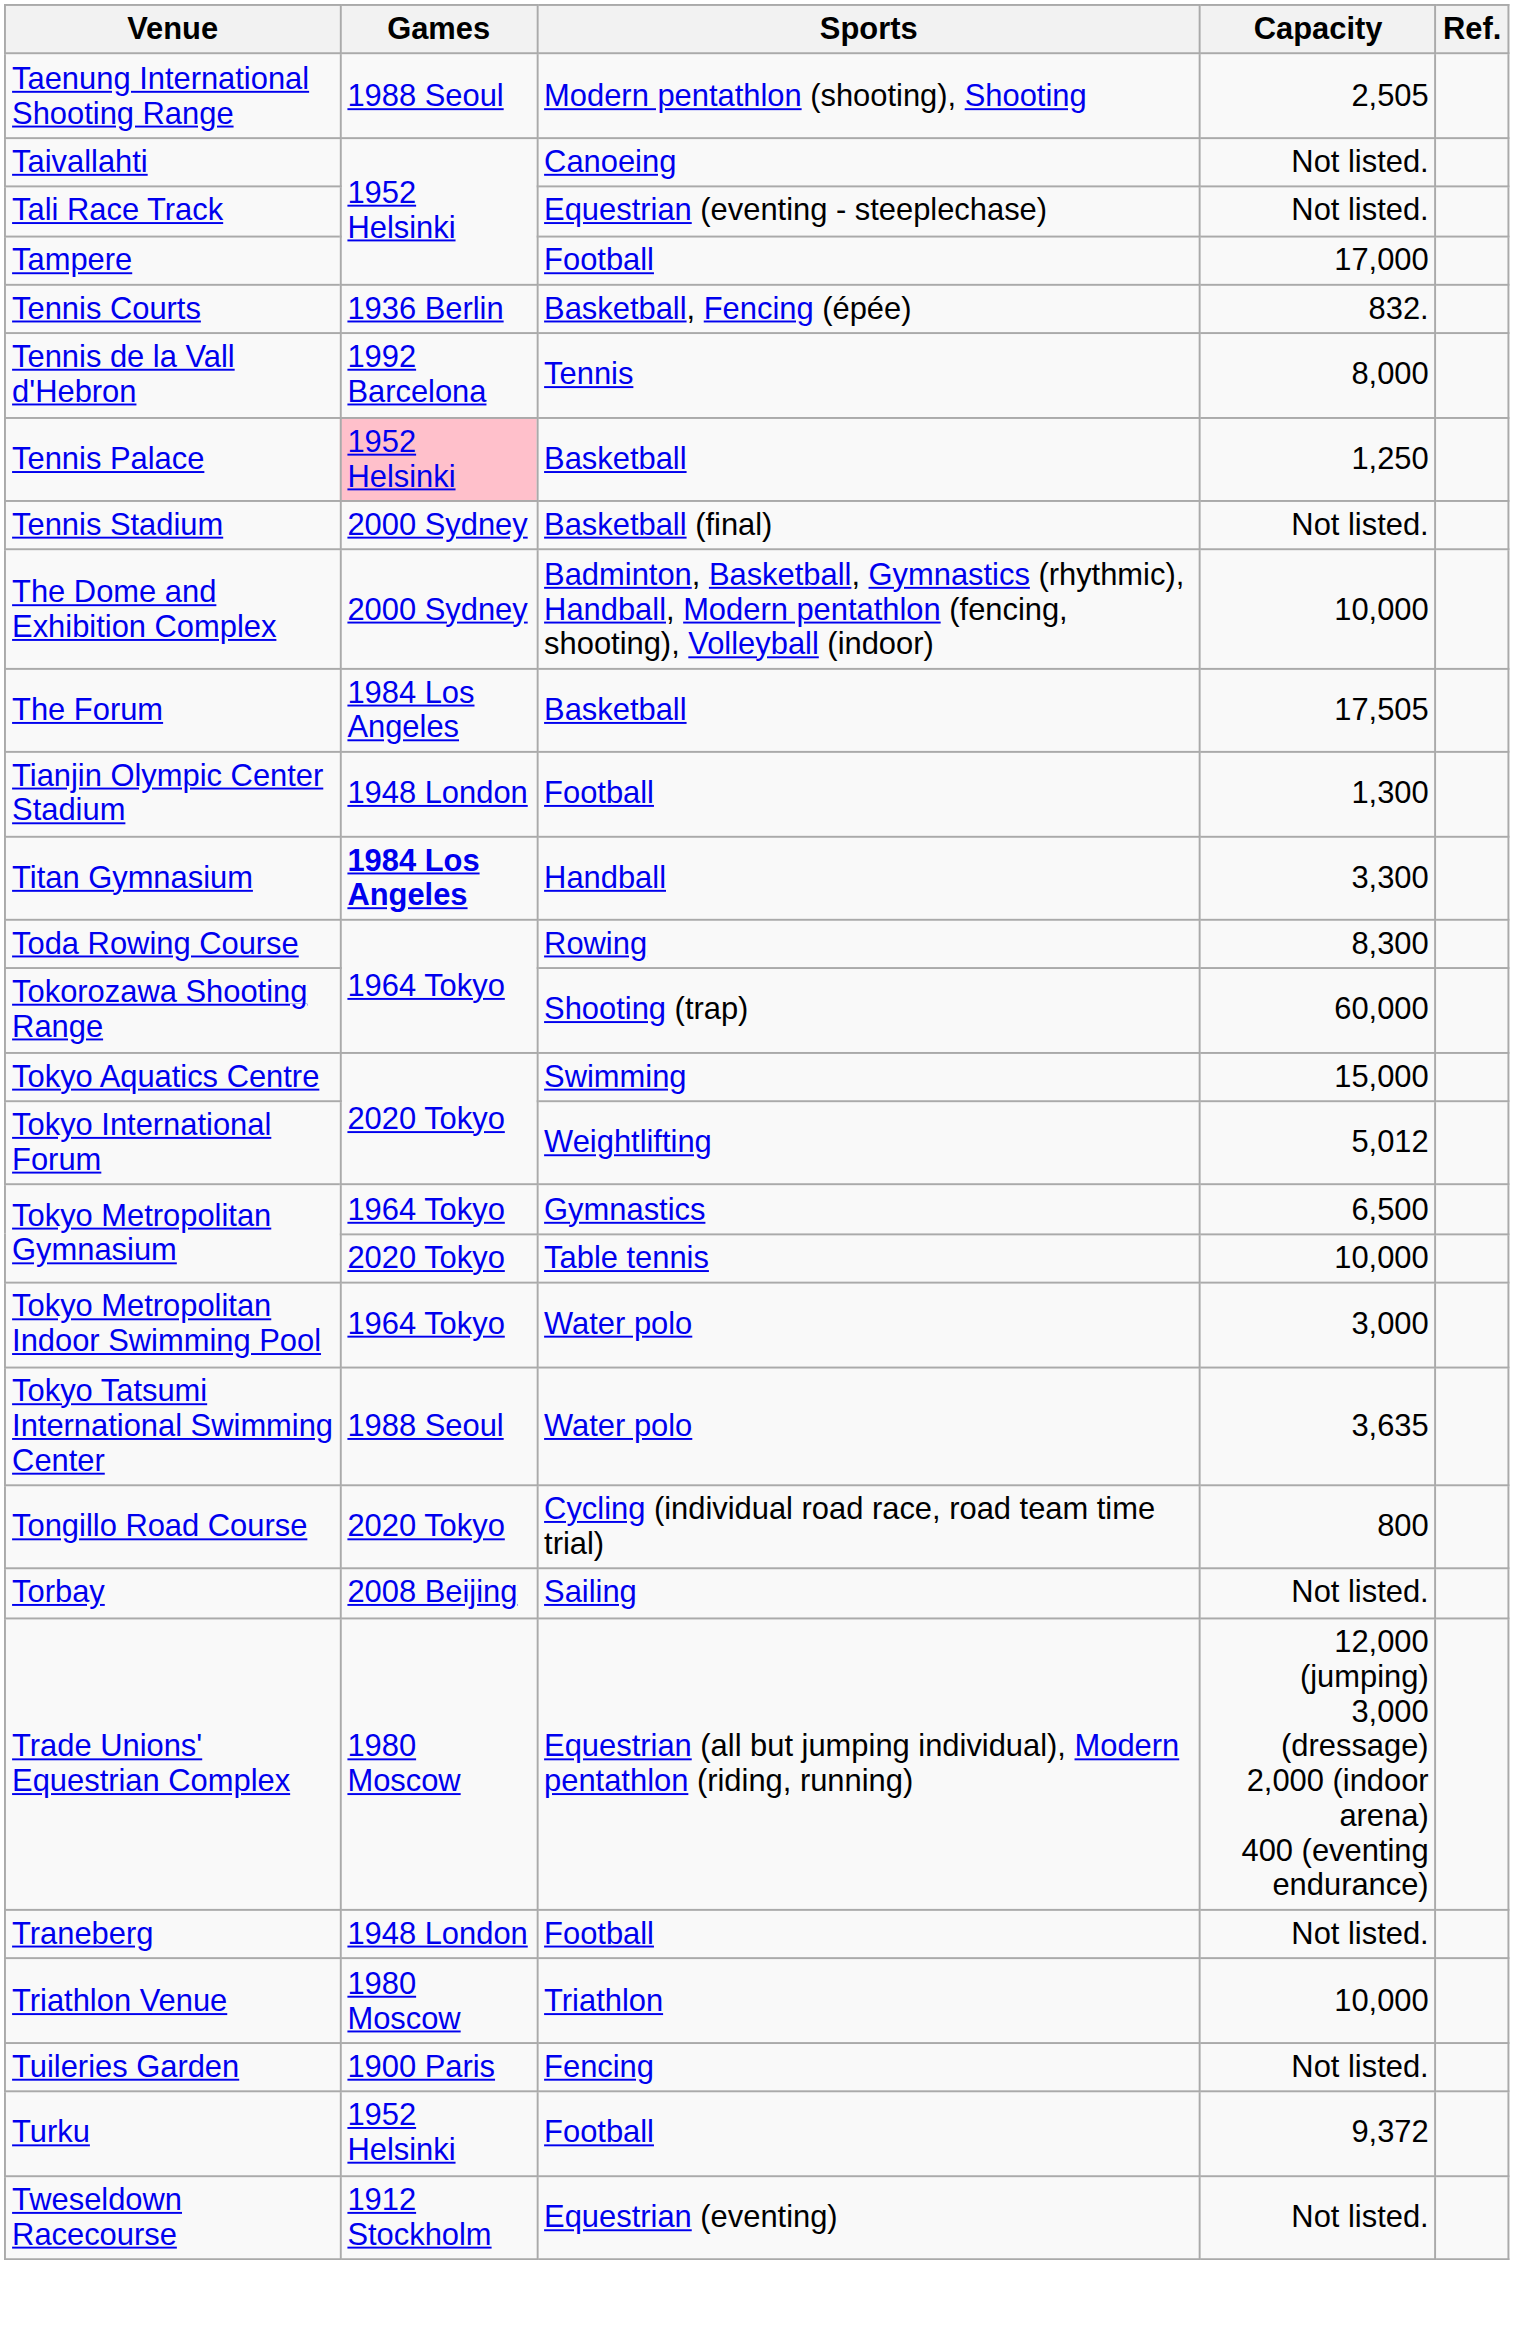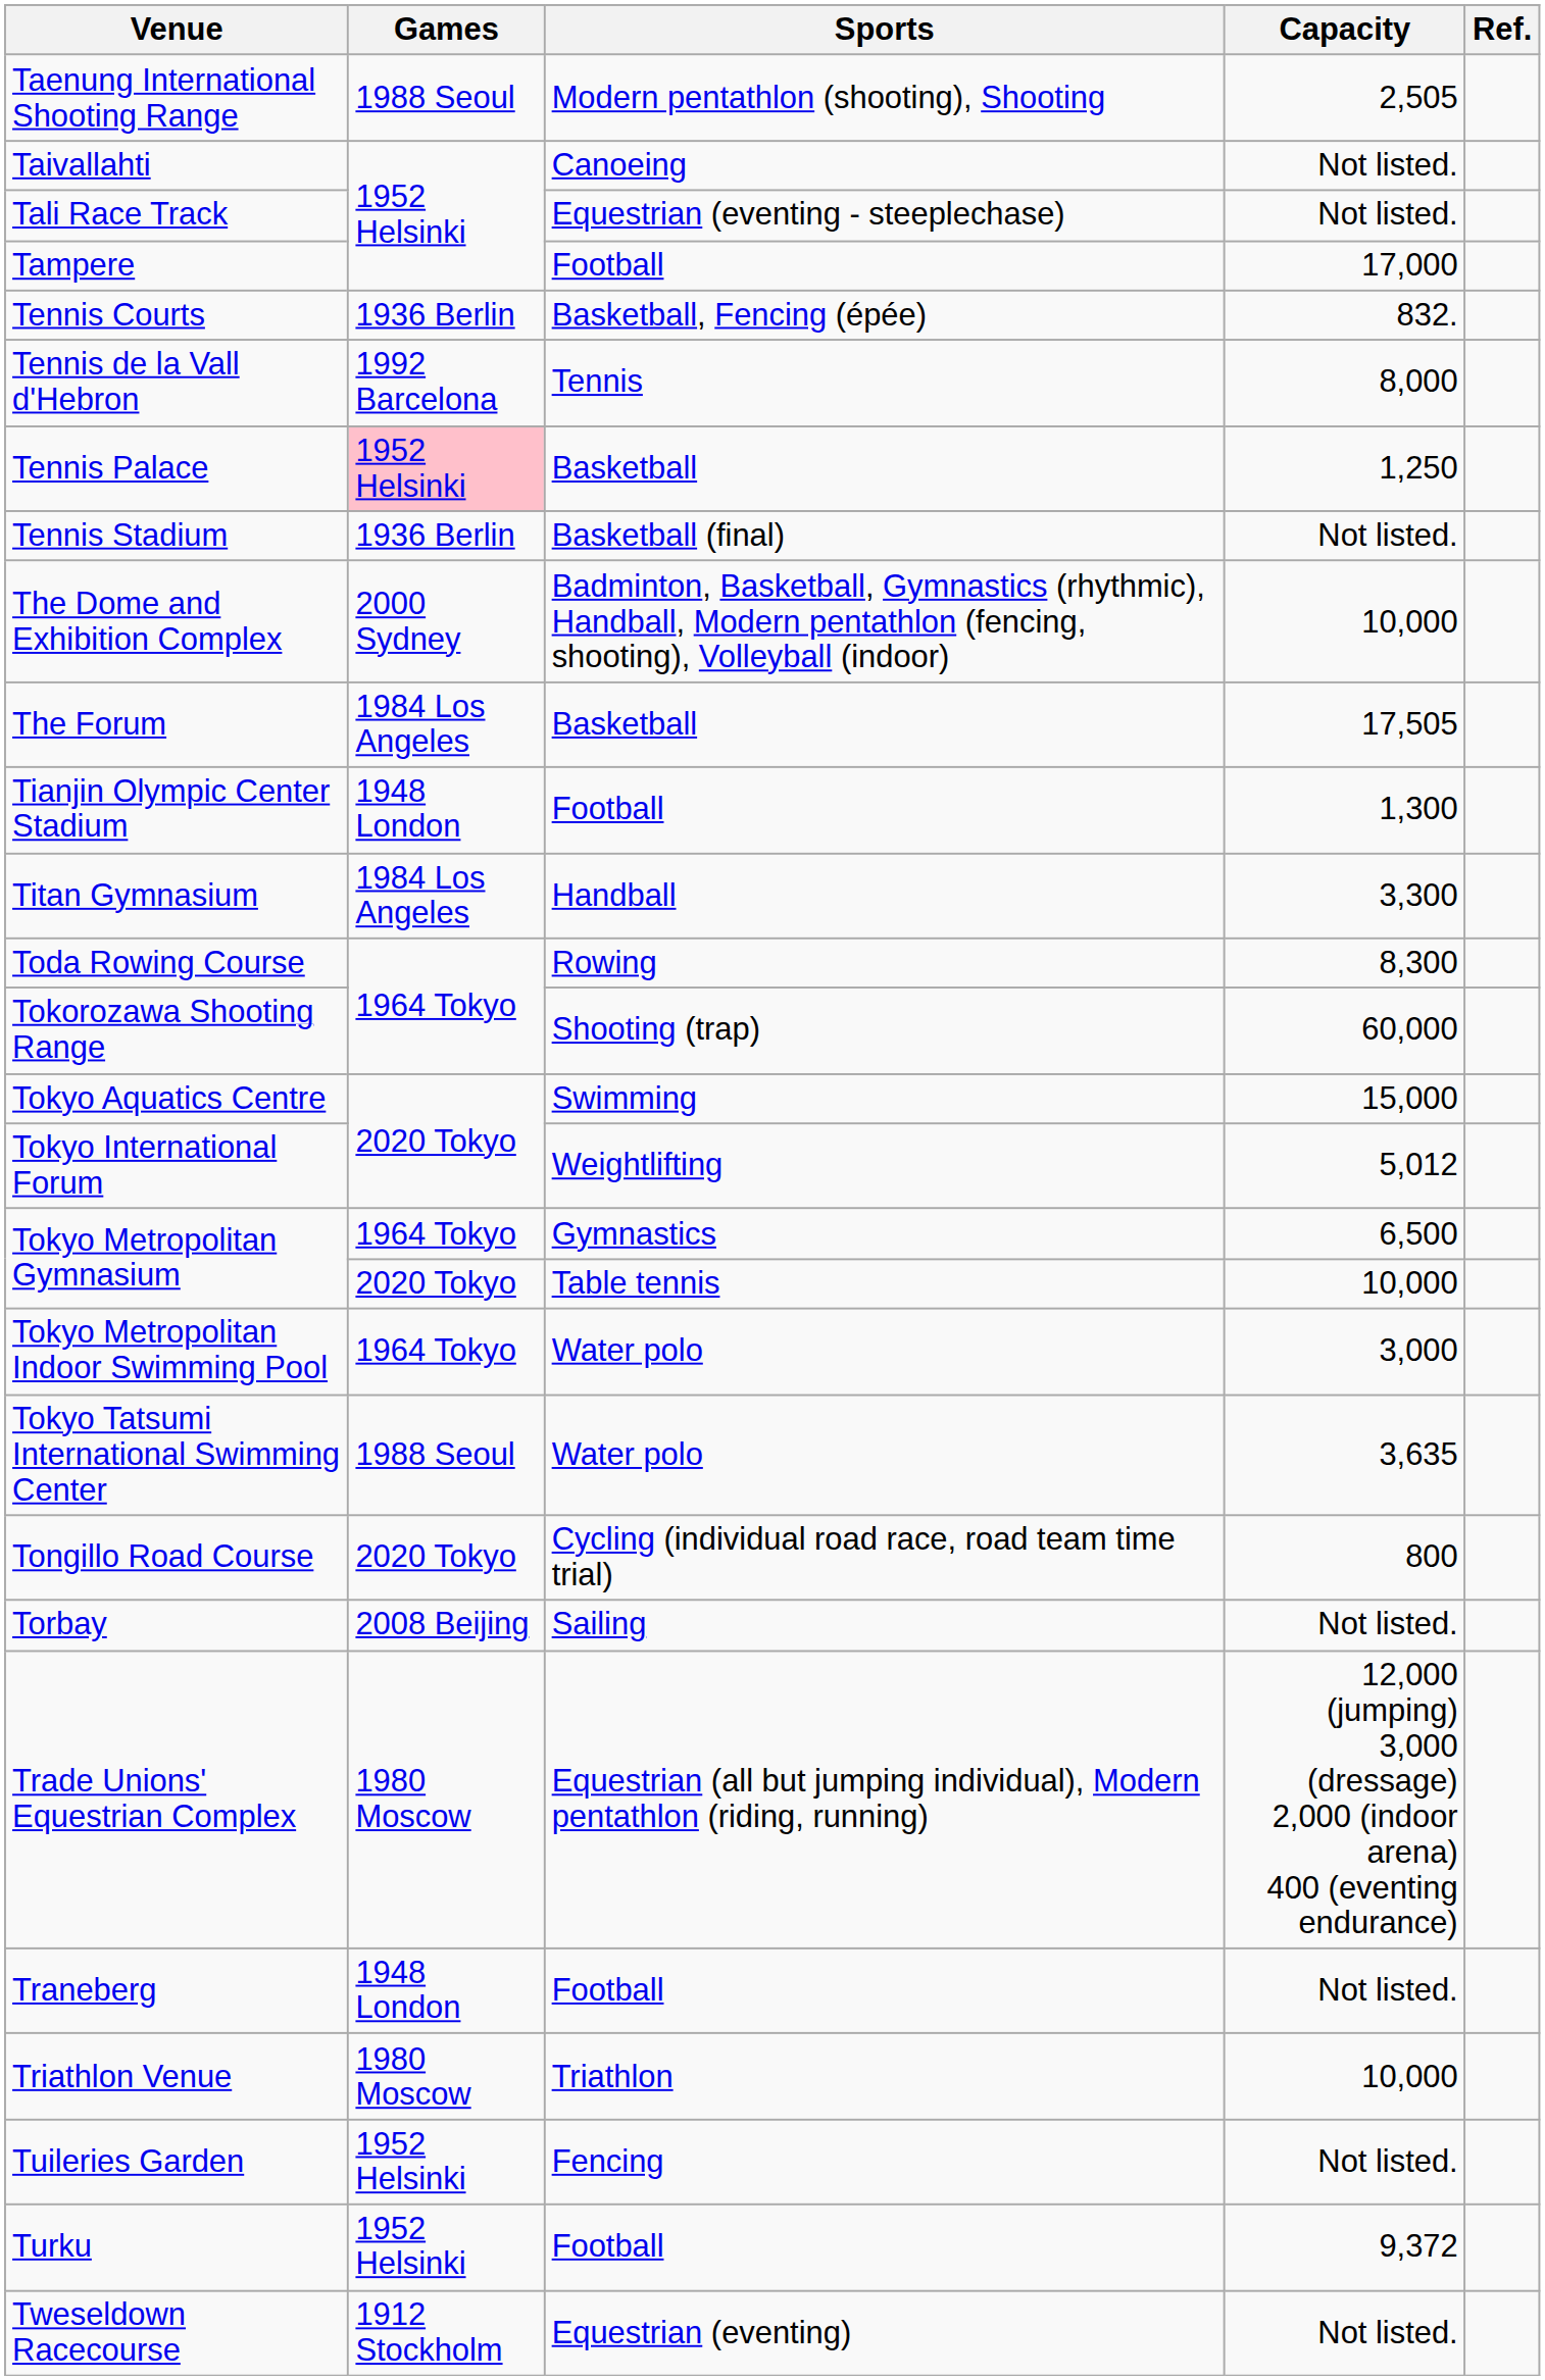 <table class="wikitable sortable" width=780px>
 <tr>
 <th>Venue</th>
 <th>Games</th>
 <th>Sports</th>
 <th>Capacity</th>
 <th>Ref.</th>
 </tr>
 <tr>
 <td><a href='#'>Taenung International Shooting Range</a></td>
 <td><a href='#'>1988 Seoul</a></td>
 <td><a href='#'>Modern pentathlon</a> (shooting), <a href='#'>Shooting</a></td>
 <td align="right">2,505</td>
 <td align=center></td>
 </tr>
 <tr>
 <td><a href='#'>Taivallahti</a></td>
 <td rowspan="3"><a href='#'>1952 Helsinki</a></td>
 <td><a href='#'>Canoeing</a></td>
 <td align="right">Not listed.</td>
 <td align=center></td>
 </tr>
 <tr>
 <td><a href='#'>Tali Race Track</a></td>
 <td><a href='#'>Equestrian</a> (eventing - steeplechase)</td>
 <td align="right">Not listed.</td>
 <td align=center></td>
 </tr>
 <tr>
 <td><a href='#'>Tampere</a></td>
 <td><a href='#'>Football</a></td>
 <td align="right">17,000</td>
 <td align=center></td>
 </tr>
 <tr>
 <td><a href='#'>Tennis Courts</a></td>
 <td><a href='#'>1936 Berlin</a></td>
 <td><a href='#'>Basketball</a>, <a href='#'>Fencing</a> (épée)</td>
 <td align="right">832.</td>
 <td align=center></td>
 </tr>
 <tr>
 <td><a href='#'>Tennis de la Vall d'Hebron</a></td>
 <td><a href='#'>1992 Barcelona</a></td>
 <td><a href='#'>Tennis</a></td>
 <td align="right">8,000</td>
 <td align=center></td>
 </tr>
 <tr>
 <td><a href='#'>Tennis Palace</a></td>
 <td style="background: pink;"><a href='#'>1952 Helsinki</a></td>
 <td><a href='#'>Basketball</a></td>
 <td align="right">1,250</td>
 <td align=center></td>
 </tr>
 <tr>
 <td><a href='#'>Tennis Stadium</a></td>
-<td><a href='#'>2000 Sydney</a></td>
+<td><a href='#'>1936 Berlin</a></td>
 <td><a href='#'>Basketball</a> (final)</td>
 <td align="right">Not listed.</td>
 <td align=center></td>
 </tr>
 <tr>
 <td><a href='#'>The Dome and Exhibition Complex</a></td>
 <td><a href='#'>2000 Sydney</a></td>
 <td><a href='#'>Badminton</a>, <a href='#'>Basketball</a>, <a href='#'>Gymnastics</a> (rhythmic), <a href='#'>Handball</a>, <a href='#'>Modern pentathlon</a> (fencing, shooting), <a href='#'>Volleyball</a> (indoor)</td>
 <td align="right">10,000</td>
 <td align=center></td>
 </tr>
 <tr>
 <td><a href='#'>The Forum</a></td>
 <td><a href='#'>1984 Los Angeles</a></td>
 <td><a href='#'>Basketball</a></td>
 <td align="right">17,505</td>
 <td align=center></td>
 </tr>
 <tr>
 <td><a href='#'>Tianjin Olympic Center Stadium</a></td>
 <td><a href='#'>1948 London</a></td>
 <td><a href='#'>Football</a></td>
 <td align="right">1,300</td>
 <td align=center></td>
 </tr>
 <tr>
 <td><a href='#'>Titan Gymnasium</a></td>
-<td><strong><a href='#'>1984 Los Angeles</a></strong></td>
+<td><a href='#'>1984 Los Angeles</a></td>
 <td><a href='#'>Handball</a></td>
 <td align="right">3,300</td>
 <td align=center></td>
 </tr>
 <tr>
 <td><a href='#'>Toda Rowing Course</a></td>
 <td rowspan="2"><a href='#'>1964 Tokyo</a></td>
 <td><a href='#'>Rowing</a></td>
 <td align="right">8,300</td>
 <td align=center></td>
 </tr>
 <tr>
 <td><a href='#'>Tokorozawa Shooting Range</a></td>
 <td><a href='#'>Shooting</a> (trap)</td>
 <td align="right">60,000</td>
 <td align=center></td>
 </tr>
 <tr>
 <td><a href='#'>Tokyo Aquatics Centre</a></td>
 <td rowspan="2"><a href='#'>2020 Tokyo</a></td>
 <td><a href='#'>Swimming</a></td>
 <td align="right">15,000</td>
 <td></td>
 </tr>
 <tr>
 <td><a href='#'>Tokyo International Forum</a></td>
 <td><a href='#'>Weightlifting</a></td>
 <td align="right">5,012</td>
 <td></td>
 </tr>
 <tr>
 <td rowspan="2"><a href='#'>Tokyo Metropolitan Gymnasium</a></td>
 <td><a href='#'>1964 Tokyo</a></td>
 <td><a href='#'>Gymnastics</a></td>
 <td align="right">6,500</td>
 <td align=center></td>
 </tr>
 <tr>
 <td><a href='#'>2020 Tokyo</a></td>
 <td><a href='#'>Table tennis</a></td>
 <td align="right">10,000</td>
 <td></td>
 </tr>
 <tr>
 <td><a href='#'>Tokyo Metropolitan Indoor Swimming Pool</a></td>
 <td><a href='#'>1964 Tokyo</a></td>
 <td><a href='#'>Water polo</a></td>
 <td align="right">3,000</td>
 <td align=center></td>
 </tr>
 <tr>
 <td><a href='#'>Tokyo Tatsumi International Swimming Center</a></td>
 <td><a href='#'>1988 Seoul</a></td>
 <td><a href='#'>Water polo</a></td>
 <td align="right">3,635</td>
 <td></td>
 </tr>
 <tr>
 <td><a href='#'>Tongillo Road Course</a></td>
 <td><a href='#'>2020 Tokyo</a></td>
 <td><a href='#'>Cycling</a> (individual road race, road team time trial)</td>
 <td align="right">800</td>
 <td align=center></td>
 </tr>
 <tr>
 <td><a href='#'>Torbay</a></td>
 <td><a href='#'>2008 Beijing</a></td>
 <td><a href='#'>Sailing</a></td>
 <td align="right">Not listed.</td>
 <td align=center></td>
 </tr>
 <tr>
 <td><a href='#'>Trade Unions' Equestrian Complex</a></td>
 <td><a href='#'>1980 Moscow</a></td>
 <td><a href='#'>Equestrian</a> (all but jumping individual), <a href='#'>Modern pentathlon</a> (riding, running)</td>
 <td align="right">12,000 (jumping)<br>3,000 (dressage)<br>2,000 (indoor arena)<br>400 (eventing endurance)</td>
 <td align=center></td>
 </tr>
 <tr>
 <td><a href='#'>Traneberg</a></td>
 <td><a href='#'>1948 London</a></td>
 <td><a href='#'>Football</a></td>
 <td align="right">Not listed.</td>
 <td align=center></td>
 </tr>
 <tr>
 <td><a href='#'>Triathlon Venue</a></td>
 <td><a href='#'>1980 Moscow</a></td>
 <td><a href='#'>Triathlon</a></td>
 <td align="right">10,000</td>
 <td align=center></td>
 </tr>
 <tr>
 <td><a href='#'>Tuileries Garden</a></td>
-<td><a href='#'>1900 Paris</a></td>
+<td><a href='#'>1952 Helsinki</a></td>
 <td><a href='#'>Fencing</a></td>
 <td align=right>Not listed.</td>
 <td align=center></td>
 </tr>
 <tr>
 <td><a href='#'>Turku</a></td>
 <td><a href='#'>1952 Helsinki</a></td>
 <td><a href='#'>Football</a></td>
 <td align="right">9,372</td>
 <td align=center></td>
 </tr>
 <tr>
 <td><a href='#'>Tweseldown Racecourse</a></td>
 <td><a href='#'>1912 Stockholm</a></td>
 <td><a href='#'>Equestrian</a> (eventing)</td>
 <td align="right">Not listed.</td>
 <td align=center></td>
 </tr>
 </table>
